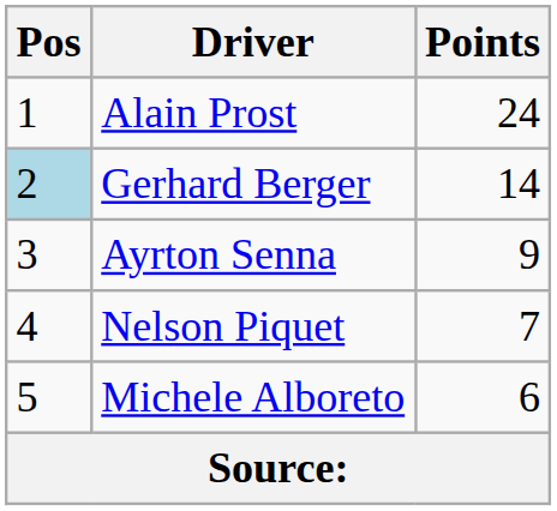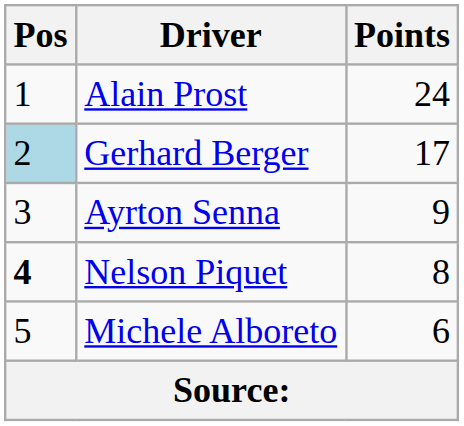 <table class="wikitable" style="font-size: 95%;">
 <tr>
 <th>Pos</th>
 <th>Driver</th>
 <th>Points</th>
 </tr>
 <tr>
 <td>1</td>
 <td> <a href='#'>Alain Prost</a></td>
 <td align=right>24</td>
 </tr>
 <tr>
 <td style="background: lightblue;">2</td>
 <td> <a href='#'>Gerhard Berger</a></td>
-<td align=right>14</td>
+<td align=right>17</td>
 </tr>
 <tr>
 <td>3</td>
 <td> <a href='#'>Ayrton Senna</a></td>
 <td align=right>9</td>
 </tr>
 <tr>
-<td>4</td>
+<td><strong>4</strong></td>
 <td> <a href='#'>Nelson Piquet</a></td>
-<td align=right>7</td>
+<td align=right>8</td>
 </tr>
 <tr>
 <td>5</td>
 <td> <a href='#'>Michele Alboreto</a></td>
 <td align=right>6</td>
 </tr>
 <tr>
 <th colspan=4>Source: </th>
 </tr>
 </table>
